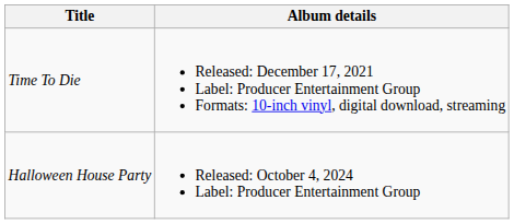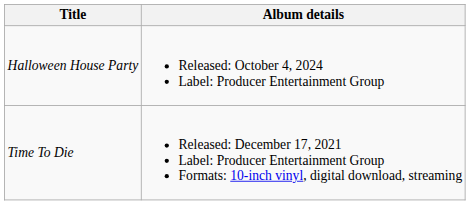 <table class="wikitable">
 <tr>
 <th>Title</th>
 <th>Album details</th>
 </tr>
 <tr>
+<td><em>Halloween House Party</em></td>
+<td><br><ul><li>Released: October 4, 2024</li><li>Label: Producer Entertainment Group</li></ul></td>
+</tr>
+<tr>
 <td><em>Time To Die</em></td>
 <td><br><ul><li>Released: December 17, 2021</li><li>Label: Producer Entertainment Group</li><li>Formats: <a href='#'>10-inch vinyl</a>, digital download, streaming</li></ul></td>
 </tr>
-<tr>
-<td><em>Halloween House Party</em></td>
-<td><br><ul><li>Released: October 4, 2024</li><li>Label: Producer Entertainment Group</li></ul></td>
-</tr>
 </table>
